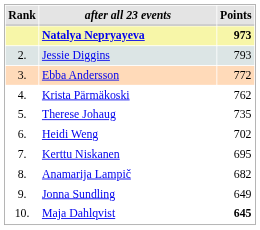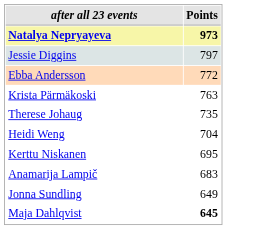 <table cellspacing="1" cellpadding="3" style="border:1px solid #AAAAAA;font-size:86%">
 <tr style="background-color: #E4E4E4;">
-<th style="border-bottom:1px solid #AAAAAA" width=10>Rank</th>
 <th style="border-bottom:1px solid #AAAAAA" width=200><em>after all 23 events</em></th>
 <th style="border-bottom:1px solid #AAAAAA" width=20 align=right>Points</th>
 </tr>
 <tr style="background:#f7f6a8;">
-<td align=center></td>
 <td> <strong><a href='#'>Natalya Nepryayeva</a></strong></td>
 <td align=right><strong>973</strong></td>
 </tr>
 <tr style="background:#dce5e5;">
-<td align=center>2.</td>
 <td> <a href='#'>Jessie Diggins</a></td>
-<td align=right>793</td>
+<td align=right>797</td>
 </tr>
 <tr style="background:#ffdab9;">
-<td align=center>3.</td>
 <td> <a href='#'>Ebba Andersson</a></td>
 <td align=right>772</td>
 </tr>
 <tr>
-<td align=center>4.</td>
 <td> <a href='#'>Krista Pärmäkoski</a></td>
-<td align=right>762</td>
+<td align=right>763</td>
 </tr>
 <tr>
-<td align=center>5.</td>
 <td> <a href='#'>Therese Johaug</a></td>
 <td align=right>735</td>
 </tr>
 <tr>
-<td align=center>6.</td>
 <td> <a href='#'>Heidi Weng</a></td>
-<td align=right>702</td>
+<td align=right>704</td>
 </tr>
 <tr>
-<td align=center>7.</td>
 <td> <a href='#'>Kerttu Niskanen</a></td>
 <td align=right>695</td>
 </tr>
 <tr>
-<td align=center>8.</td>
 <td> <a href='#'>Anamarija Lampič</a></td>
-<td align=right>682</td>
+<td align=right>683</td>
 </tr>
 <tr>
-<td align=center>9.</td>
 <td> <a href='#'>Jonna Sundling</a></td>
 <td align=right>649</td>
 </tr>
 <tr>
-<td align=center>10.</td>
 <td> <a href='#'>Maja Dahlqvist</a></td>
 <td align=right><strong>645</strong></td>
 </tr>
 </table>
